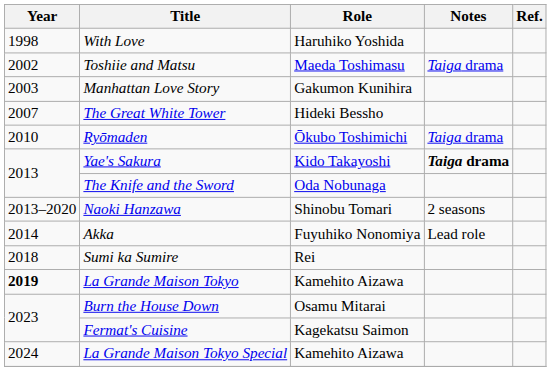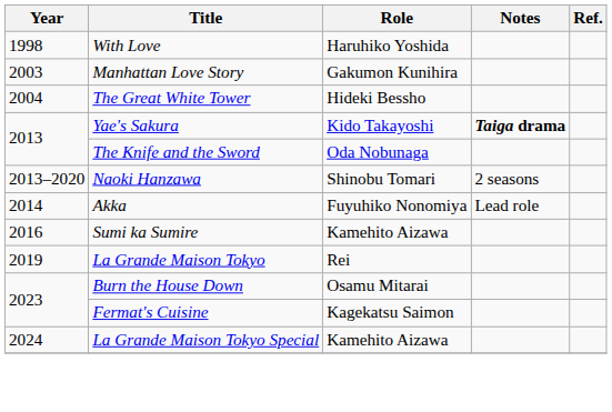 <table class="wikitable">
 <tr>
 <th>Year</th>
 <th>Title</th>
 <th>Role</th>
 <th>Notes</th>
 <th>Ref.</th>
 </tr>
 <tr>
 <td>1998</td>
 <td><em>With Love</em></td>
 <td>Haruhiko Yoshida</td>
 <td></td>
 <td></td>
 </tr>
 <tr>
-<td>2002</td>
-<td><em>Toshiie and Matsu</em></td>
-<td><a href='#'>Maeda Toshimasu</a></td>
-<td><a href='#'><em>Taiga</em> drama</a></td>
-<td></td>
-</tr>
-<tr>
 <td>2003</td>
 <td><em>Manhattan Love Story</em></td>
 <td>Gakumon Kunihira</td>
 <td></td>
 <td></td>
 </tr>
 <tr>
-<td>2007</td>
+<td>2004</td>
 <td><em><a href='#'>The Great White Tower</a></em></td>
 <td>Hideki Bessho</td>
 <td></td>
-<td></td>
-</tr>
-<tr>
-<td>2010</td>
-<td><em><a href='#'>Ryōmaden</a></em></td>
-<td><a href='#'>Ōkubo Toshimichi</a></td>
-<td><a href='#'><em>Taiga</em> drama</a></td>
 <td></td>
 </tr>
 <tr>
 <td rowspan="2">2013</td>
 <td><em><a href='#'>Yae's Sakura</a></em></td>
 <td><a href='#'>Kido Takayoshi</a></td>
 <td><strong><em>Taiga</em> drama</strong></td>
 <td></td>
 </tr>
 <tr>
 <td><em><a href='#'>The Knife and the Sword</a></em></td>
 <td><a href='#'>Oda Nobunaga</a></td>
 <td></td>
 <td></td>
 </tr>
 <tr>
 <td>2013–2020</td>
 <td><em><a href='#'>Naoki Hanzawa</a></em></td>
 <td>Shinobu Tomari</td>
 <td>2 seasons</td>
 <td></td>
 </tr>
 <tr>
 <td>2014</td>
 <td><em>Akka</em></td>
 <td>Fuyuhiko Nonomiya</td>
 <td>Lead role</td>
 <td></td>
 </tr>
 <tr>
-<td>2018</td>
+<td>2016</td>
 <td><em>Sumi ka Sumire</em></td>
-<td>Rei</td>
+<td>Kamehito Aizawa</td>
 <td></td>
 <td></td>
 </tr>
 <tr>
-<td><strong>2019</strong></td>
+<td>2019</td>
 <td><em><a href='#'>La Grande Maison Tokyo</a></em></td>
-<td>Kamehito Aizawa</td>
+<td>Rei</td>
 <td></td>
 <td></td>
 </tr>
 <tr>
 <td rowspan="2">2023</td>
 <td><em><a href='#'>Burn the House Down</a></em></td>
 <td>Osamu Mitarai</td>
 <td></td>
 <td></td>
 </tr>
 <tr>
 <td><em><a href='#'>Fermat's Cuisine</a></em></td>
 <td>Kagekatsu Saimon</td>
 <td></td>
 <td></td>
 </tr>
 <tr>
 <td>2024</td>
 <td><em><a href='#'>La Grande Maison Tokyo Special</a></em></td>
 <td>Kamehito Aizawa</td>
 <td></td>
 <td></td>
 </tr>
 <tr>
 </tr>
 </table>
